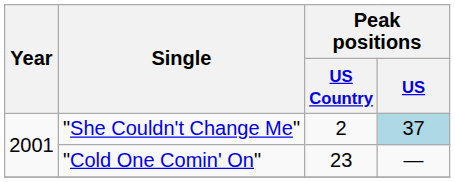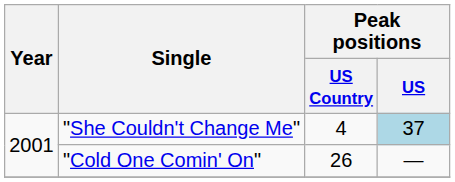 <table class="wikitable">
 <tr>
 <th rowspan="2">Year</th>
 <th rowspan="2">Single</th>
 <th colspan="2">Peak positions</th>
 </tr>
 <tr>
 <th width="50"><small><a href='#'>US Country</a></small></th>
 <th width="50"><small><a href='#'>US</a></small></th>
 </tr>
 <tr>
 <td rowspan="2">2001</td>
 <td>"<a href='#'>She Couldn't Change Me</a>"</td>
-<td align="center">2</td>
+<td align="center">4</td>
 <td align="center" style="background: lightblue;">37</td>
 </tr>
 <tr>
 <td>"<a href='#'>Cold One Comin' On</a>"</td>
-<td align="center">23</td>
+<td align="center">26</td>
 <td align="center">—</td>
 </tr>
 <tr>
 </tr>
 </table>
